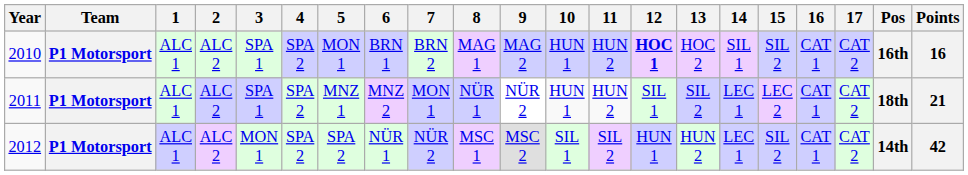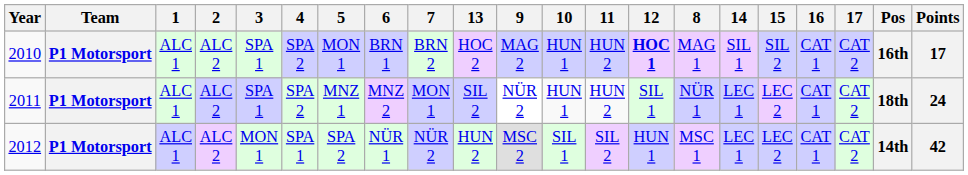 <table class="wikitable" style="text-align:center; font-size:85%">
 <tr>
 <th>Year</th>
 <th>Team</th>
 <th>1</th>
 <th>2</th>
 <th>3</th>
 <th>4</th>
 <th>5</th>
 <th>6</th>
 <th>7</th>
-<th>8</th>
+<th>13</th>
 <th>9</th>
 <th>10</th>
 <th>11</th>
 <th>12</th>
-<th>13</th>
+<th>8</th>
 <th>14</th>
 <th>15</th>
 <th>16</th>
 <th>17</th>
 <th>Pos</th>
 <th>Points</th>
 </tr>
 <tr>
 <td><a href='#'>2010</a></td>
 <th nowrap><a href='#'>P1 Motorsport</a></th>
 <td style="background:#DFFFDF;"><a href='#'>ALC<br>1</a><br></td>
 <td style="background:#DFFFDF;"><a href='#'>ALC<br>2</a><br></td>
 <td style="background:#DFFFDF;"><a href='#'>SPA<br>1</a><br></td>
 <td style="background:#CFCFFF;"><a href='#'>SPA<br>2</a><br></td>
 <td style="background:#CFCFFF;"><a href='#'>MON<br>1</a><br></td>
 <td style="background:#CFCFFF;"><a href='#'>BRN<br>1</a><br></td>
 <td style="background:#DFFFDF;"><a href='#'>BRN<br>2</a><br></td>
-<td style="background:#EFCFFF;"><a href='#'>MAG<br>1</a><br></td>
+<td style="background:#EFCFFF;"><a href='#'>HOC<br>2</a><br></td>
 <td style="background:#CFCFFF;"><a href='#'>MAG<br>2</a><br></td>
 <td style="background:#CFCFFF;"><a href='#'>HUN<br>1</a><br></td>
 <td style="background:#CFCFFF;"><a href='#'>HUN<br>2</a><br></td>
 <td style="background:#EFCFFF;"><strong><a href='#'>HOC<br>1</a><br></strong></td>
-<td style="background:#EFCFFF;"><a href='#'>HOC<br>2</a><br></td>
+<td style="background:#EFCFFF;"><a href='#'>MAG<br>1</a><br></td>
 <td style="background:#EFCFFF;"><a href='#'>SIL<br>1</a><br></td>
 <td style="background:#CFCFFF;"><a href='#'>SIL<br>2</a><br></td>
 <td style="background:#CFCFFF;"><a href='#'>CAT<br>1</a><br></td>
 <td style="background:#CFCFFF;"><a href='#'>CAT<br>2</a><br></td>
 <th>16th</th>
-<th>16</th>
+<th>17</th>
 </tr>
 <tr>
 <td><a href='#'>2011</a></td>
 <th nowrap><a href='#'>P1 Motorsport</a></th>
 <td style="background:#DFFFDF;"><a href='#'>ALC<br>1</a><br></td>
 <td style="background:#CFCFFF;"><a href='#'>ALC<br>2</a><br></td>
 <td style="background:#CFCFFF;"><a href='#'>SPA<br>1</a><br></td>
 <td style="background:#DFFFDF;"><a href='#'>SPA<br>2</a><br></td>
 <td style="background:#DFFFDF;"><a href='#'>MNZ<br>1</a><br></td>
 <td style="background:#EFCFFF;"><a href='#'>MNZ<br>2</a><br></td>
 <td style="background:#CFCFFF;"><a href='#'>MON<br>1</a><br></td>
-<td style="background:#CFCFFF;"><a href='#'>NÜR<br>1</a><br></td>
+<td style="background:#CFCFFF;"><a href='#'>SIL<br>2</a><br></td>
 <td style="background:#FFFFFF;"><a href='#'>NÜR<br>2</a><br></td>
 <td><a href='#'>HUN<br>1</a></td>
 <td><a href='#'>HUN<br>2</a></td>
 <td style="background:#DFFFDF;"><a href='#'>SIL<br>1</a><br></td>
-<td style="background:#CFCFFF;"><a href='#'>SIL<br>2</a><br></td>
+<td style="background:#CFCFFF;"><a href='#'>NÜR<br>1</a><br></td>
 <td style="background:#CFCFFF;"><a href='#'>LEC<br>1</a><br></td>
 <td style="background:#EFCFFF;"><a href='#'>LEC<br>2</a><br></td>
 <td style="background:#CFCFFF;"><a href='#'>CAT<br>1</a><br></td>
 <td style="background:#DFFFDF;"><a href='#'>CAT<br>2</a><br></td>
 <th>18th</th>
-<th>21</th>
+<th>24</th>
 </tr>
 <tr>
 <td><a href='#'>2012</a></td>
 <th nowrap><a href='#'>P1 Motorsport</a></th>
 <td style="background:#CFCFFF;"><a href='#'>ALC<br>1</a><br></td>
 <td style="background:#EFCFFF;"><a href='#'>ALC<br>2</a><br></td>
 <td style="background:#DFFFDF;"><a href='#'>MON<br>1</a><br></td>
-<td style="background:#DFFFDF;"><a href='#'>SPA<br>2</a><br></td>
+<td style="background:#DFFFDF;"><a href='#'>SPA<br>1</a><br></td>
 <td style="background:#DFFFDF;"><a href='#'>SPA<br>2</a><br></td>
 <td style="background:#DFFFDF;"><a href='#'>NÜR<br>1</a><br></td>
 <td style="background:#CFCFFF;"><a href='#'>NÜR<br>2</a><br></td>
-<td style="background:#EFCFFF;"><a href='#'>MSC<br>1</a><br></td>
+<td style="background:#DFFFDF;"><a href='#'>HUN<br>2</a><br></td>
 <td style="background:#DFDFDF;"><a href='#'>MSC<br>2</a><br></td>
 <td style="background:#DFFFDF;"><a href='#'>SIL<br>1</a><br></td>
 <td style="background:#EFCFFF;"><a href='#'>SIL<br>2</a><br></td>
 <td style="background:#CFCFFF;"><a href='#'>HUN<br>1</a><br></td>
-<td style="background:#DFFFDF;"><a href='#'>HUN<br>2</a><br></td>
+<td style="background:#EFCFFF;"><a href='#'>MSC<br>1</a><br></td>
 <td style="background:#CFCFFF;"><a href='#'>LEC<br>1</a><br></td>
-<td style="background:#CFCFFF;"><a href='#'>SIL<br>2</a><br></td>
+<td style="background:#CFCFFF;"><a href='#'>LEC<br>2</a><br></td>
 <td style="background:#CFCFFF;"><a href='#'>CAT<br>1</a><br></td>
 <td style="background:#DFFFDF;"><a href='#'>CAT<br>2</a><br></td>
 <th>14th</th>
 <th>42</th>
 </tr>
 </table>
